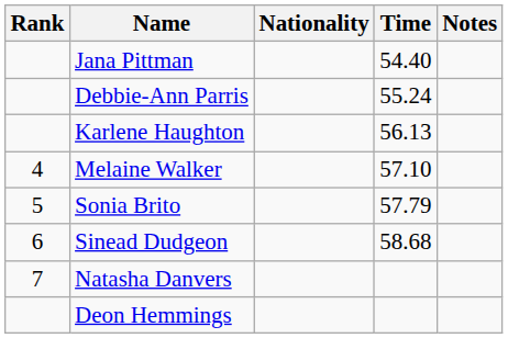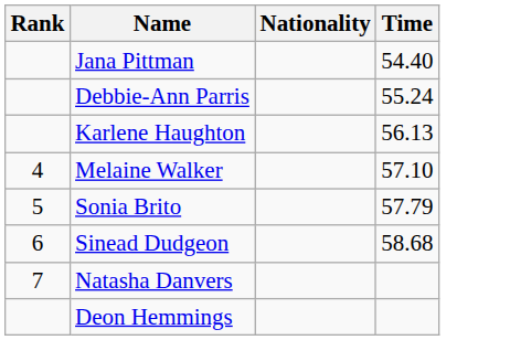 <table class="wikitable sortable" style="text-align:center">
 <tr>
 <th>Rank</th>
 <th>Name</th>
 <th>Nationality</th>
 <th>Time</th>
-<th>Notes</th>
 </tr>
 <tr>
 <td></td>
 <td align=left><a href='#'>Jana Pittman</a></td>
 <td align=left></td>
 <td>54.40</td>
-<td></td>
 </tr>
 <tr>
 <td></td>
 <td align=left><a href='#'>Debbie-Ann Parris</a></td>
 <td align=left></td>
 <td>55.24</td>
-<td></td>
 </tr>
 <tr>
 <td></td>
 <td align=left><a href='#'>Karlene Haughton</a></td>
 <td align=left></td>
 <td>56.13</td>
-<td></td>
 </tr>
 <tr>
 <td>4</td>
 <td align=left><a href='#'>Melaine Walker</a></td>
 <td align=left></td>
 <td>57.10</td>
-<td></td>
 </tr>
 <tr>
 <td>5</td>
 <td align=left><a href='#'>Sonia Brito</a></td>
 <td align=left></td>
 <td>57.79</td>
-<td></td>
 </tr>
 <tr>
 <td>6</td>
 <td align=left><a href='#'>Sinead Dudgeon</a></td>
 <td align=left></td>
 <td>58.68</td>
-<td></td>
 </tr>
 <tr>
 <td>7</td>
 <td align=left><a href='#'>Natasha Danvers</a></td>
 <td align=left></td>
-<td></td>
 <td></td>
 </tr>
 <tr>
 <td></td>
 <td align=left><a href='#'>Deon Hemmings</a></td>
 <td align=left></td>
 <td></td>
-<td></td>
 </tr>
 </table>
